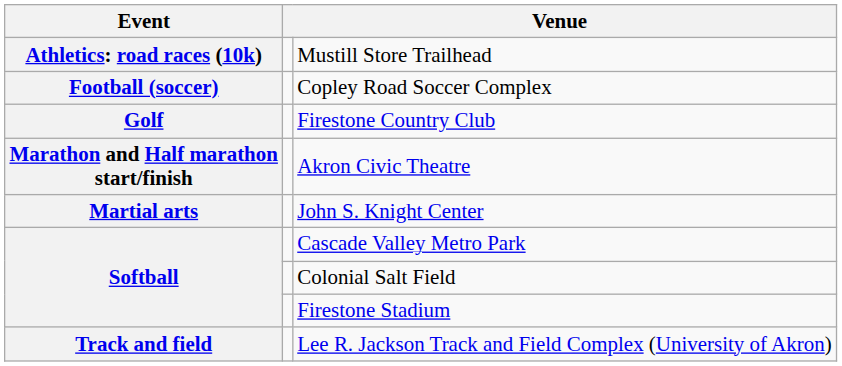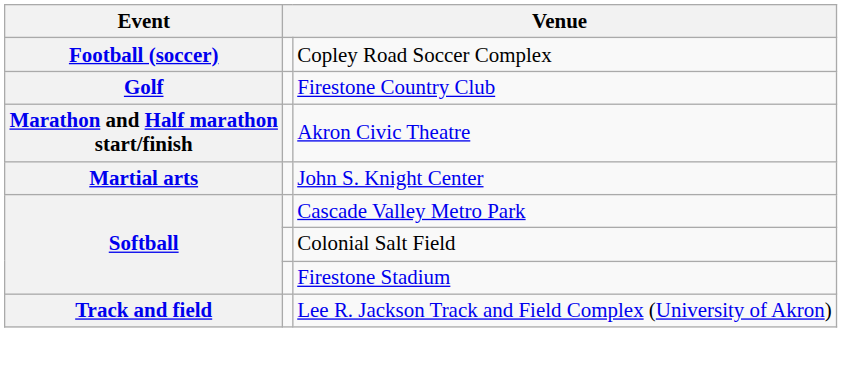 <table class="wikitable">
 <tr>
 <th>Event</th>
 <th Colspan=2>Venue</th>
-</tr>
-<tr>
-<th><a href='#'>Athletics</a>: <a href='#'>road races</a> (<a href='#'>10k</a>)</th>
-<td></td>
-<td>Mustill Store Trailhead</td>
 </tr>
 <tr>
 <th><a href='#'>Football (soccer)</a></th>
 <td></td>
 <td>Copley Road Soccer Complex</td>
 </tr>
 <tr>
 <th><a href='#'>Golf</a></th>
 <td></td>
 <td><a href='#'>Firestone Country Club</a></td>
 </tr>
 <tr>
 <th><a href='#'>Marathon</a> and <a href='#'>Half marathon</a><br>start/finish</th>
 <td></td>
 <td><a href='#'>Akron Civic Theatre</a></td>
 </tr>
 <tr>
 <th><a href='#'>Martial arts</a></th>
 <td></td>
 <td><a href='#'>John S. Knight Center</a></td>
 </tr>
 <tr>
 <th rowspan=3><a href='#'>Softball</a></th>
 <td></td>
 <td><a href='#'>Cascade Valley Metro Park</a></td>
 </tr>
 <tr>
 <td></td>
 <td>Colonial Salt Field</td>
 </tr>
 <tr>
 <td></td>
 <td><a href='#'>Firestone Stadium</a></td>
 </tr>
 <tr>
 <th><a href='#'>Track and field</a></th>
 <td></td>
 <td><a href='#'>Lee R. Jackson Track and Field Complex</a> (<a href='#'>University of Akron</a>)</td>
 </tr>
 </table>
